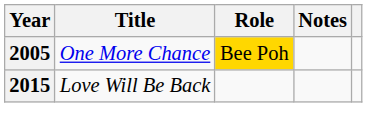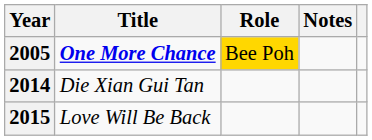 <table class="wikitable sortable plainrowheaders">
 <tr>
 <th scope="col">Year</th>
 <th scope="col">Title</th>
 <th scope="col">Role</th>
 <th scope="col" class="unsortable">Notes</th>
 <th scope="col" class="unsortable"></th>
 </tr>
 <tr>
 <th scope="row" rowspan="1">2005</th>
-<td><em><a href='#'>One More Chance</a></em></td>
+<td><strong><em><a href='#'>One More Chance</a></em></strong></td>
 <td style="background: gold;">Bee Poh</td>
+<td></td>
+<td></td>
+</tr>
+<tr>
+<th scope="row" rowspan="1">2014</th>
+<td><em>Die Xian Gui Tan</em></td>
+<td></td>
 <td></td>
 <td></td>
 </tr>
 <tr>
 <th scope="row" rowspan="1">2015</th>
 <td><em>Love Will Be Back</em></td>
 <td></td>
 <td></td>
 <td></td>
 </tr>
 </table>
